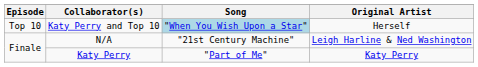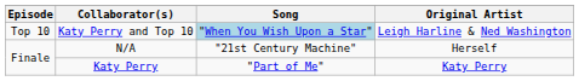 <table class="wikitable" style="text-align:center">
 <tr>
 </tr>
 <tr>
 <th>Episode</th>
 <th>Collaborator(s)</th>
 <th>Song</th>
 <th>Original Artist</th>
 </tr>
 <tr>
 <td>Top 10</td>
 <td><a href='#'>Katy Perry</a> and Top 10</td>
 <td style="background: lightblue;">"<a href='#'>When You Wish Upon a Star</a>"</td>
-<td>Herself</td>
+<td><a href='#'>Leigh Harline</a> & <a href='#'>Ned Washington</a></td>
 </tr>
 <tr>
 <td rowspan="2">Finale</td>
 <td>N/A</td>
 <td>"21st Century Machine"</td>
-<td><a href='#'>Leigh Harline</a> & <a href='#'>Ned Washington</a></td>
+<td>Herself</td>
 </tr>
 <tr>
 <td><a href='#'>Katy Perry</a></td>
 <td>"<a href='#'>Part of Me</a>"</td>
 <td><a href='#'>Katy Perry</a></td>
 </tr>
 </table>
